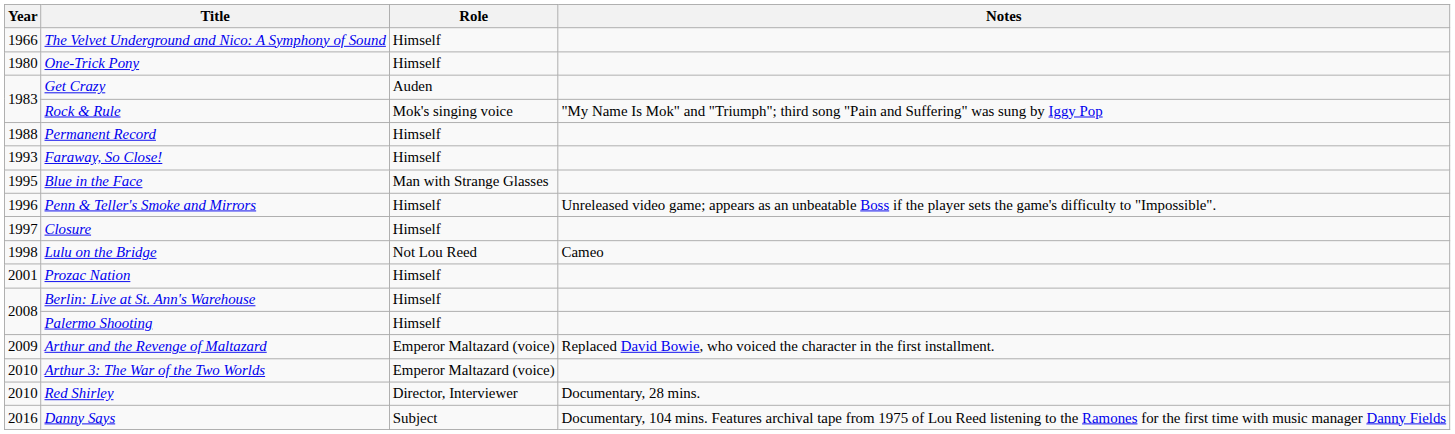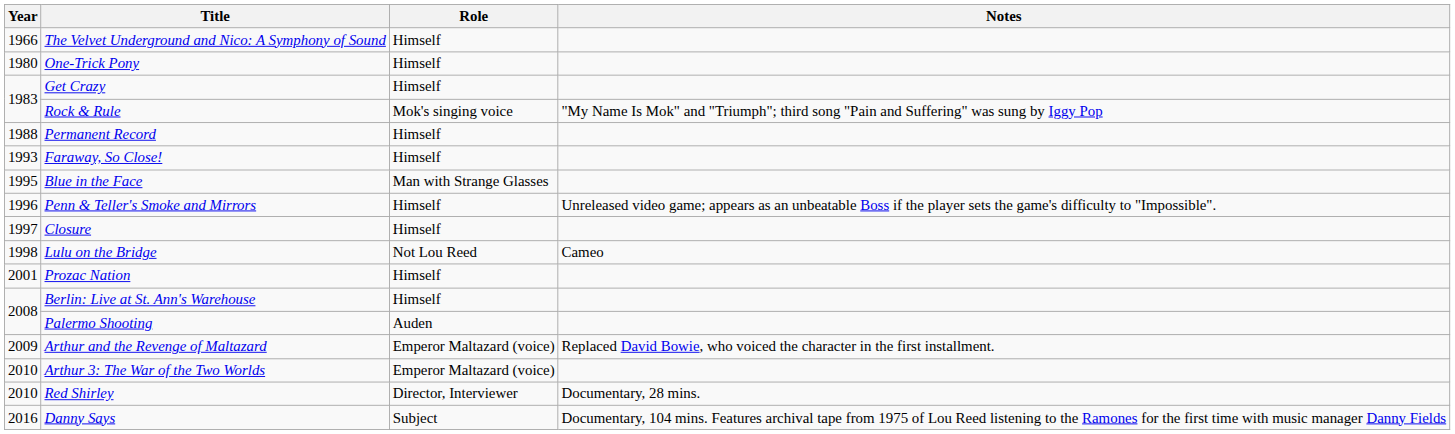 <table class="wikitable sortable plainrowheaders">
 <tr>
 <th scope="col">Year</th>
 <th scope="col">Title</th>
 <th scope="col">Role</th>
 <th scope="col" class="unsortable">Notes</th>
 </tr>
 <tr>
 <td>1966</td>
 <td><em><a href='#'>The Velvet Underground and Nico: A Symphony of Sound</a></em></td>
 <td>Himself</td>
 <td></td>
 </tr>
 <tr>
 <td style="text-align:center;">1980</td>
 <td><em><a href='#'>One-Trick Pony</a></em></td>
 <td>Himself</td>
 <td></td>
 </tr>
 <tr>
 <td style="text-align:center;" rowspan="2">1983</td>
 <td><em><a href='#'>Get Crazy</a></em></td>
-<td>Auden</td>
+<td>Himself</td>
 <td></td>
 </tr>
 <tr>
 <td><em><a href='#'>Rock & Rule</a></em></td>
 <td>Mok's singing voice</td>
 <td>"My Name Is Mok" and "Triumph"; third song "Pain and Suffering" was sung by <a href='#'>Iggy Pop</a></td>
 </tr>
 <tr>
 <td style="text-align:center;">1988</td>
 <td><em><a href='#'>Permanent Record</a></em></td>
 <td>Himself</td>
 <td></td>
 </tr>
 <tr>
 <td style="text-align:center;">1993</td>
 <td><em><a href='#'>Faraway, So Close!</a></em></td>
 <td>Himself</td>
 <td></td>
 </tr>
 <tr>
 <td style="text-align:center;">1995</td>
 <td><em><a href='#'>Blue in the Face</a></em></td>
 <td>Man with Strange Glasses</td>
 <td></td>
 </tr>
 <tr>
 <td style="text-align:center;">1996</td>
 <td><em><a href='#'>Penn & Teller's Smoke and Mirrors</a></em></td>
 <td>Himself</td>
 <td>Unreleased video game; appears as an unbeatable <a href='#'>Boss</a> if the player sets the game's difficulty to "Impossible".</td>
 </tr>
 <tr>
 <td style="text-align:center;">1997</td>
 <td><em><a href='#'>Closure</a></em></td>
 <td>Himself</td>
 <td></td>
 </tr>
 <tr>
 <td style="text-align:center;">1998</td>
 <td><em><a href='#'>Lulu on the Bridge</a></em></td>
 <td>Not Lou Reed</td>
 <td>Cameo</td>
 </tr>
 <tr>
 <td style="text-align:center;">2001</td>
 <td><em><a href='#'>Prozac Nation</a></em></td>
 <td>Himself</td>
 <td></td>
 </tr>
 <tr>
 <td style="text-align:center;" rowspan="2">2008</td>
 <td><em><a href='#'>Berlin: Live at St. Ann's Warehouse</a></em></td>
 <td>Himself</td>
 <td></td>
 </tr>
 <tr>
 <td><em><a href='#'>Palermo Shooting</a></em></td>
-<td>Himself</td>
+<td>Auden</td>
 <td></td>
 </tr>
 <tr>
 <td style="text-align:center;">2009</td>
 <td><em><a href='#'>Arthur and the Revenge of Maltazard</a></em></td>
 <td>Emperor Maltazard (voice)</td>
 <td>Replaced <a href='#'>David Bowie</a>, who voiced the character in the first installment.</td>
 </tr>
 <tr>
 <td style="text-align:center;">2010</td>
 <td><em><a href='#'>Arthur 3: The War of the Two Worlds</a></em></td>
 <td>Emperor Maltazard (voice)</td>
 <td></td>
 </tr>
 <tr>
 <td style="text-align:center;">2010</td>
 <td><em><a href='#'>Red Shirley</a></em></td>
 <td>Director, Interviewer</td>
 <td>Documentary, 28 mins.</td>
 </tr>
 <tr>
 <td style="text-align:center;">2016</td>
 <td><em><a href='#'>Danny Says</a></em></td>
 <td>Subject</td>
 <td>Documentary, 104 mins. Features archival tape from 1975 of Lou Reed listening to the <a href='#'>Ramones</a> for the first time with music manager <a href='#'>Danny Fields</a></td>
 </tr>
 </table>
